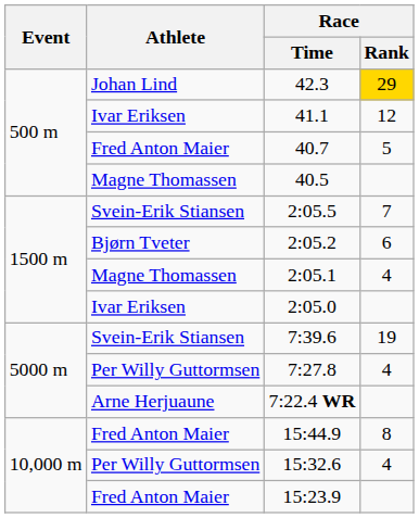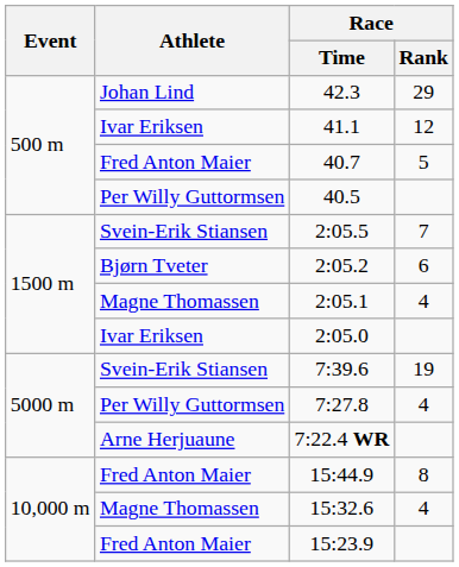 <table class="wikitable" border="1" style="font-size:90%">
 <tr>
 <th rowspan=2>Event</th>
 <th rowspan=2>Athlete</th>
 <th colspan=2>Race</th>
 </tr>
 <tr>
 <th>Time</th>
 <th>Rank</th>
 </tr>
 <tr>
 <td rowspan=4>500 m</td>
 <td><a href='#'>Johan Lind</a></td>
 <td align=center>42.3</td>
-<td align=center style="background: gold;">29</td>
+<td align=center>29</td>
 </tr>
 <tr>
 <td><a href='#'>Ivar Eriksen</a></td>
 <td align=center>41.1</td>
 <td align=center>12</td>
 </tr>
 <tr>
 <td><a href='#'>Fred Anton Maier</a></td>
 <td align=center>40.7</td>
 <td align=center>5</td>
 </tr>
 <tr>
-<td><a href='#'>Magne Thomassen</a></td>
+<td><a href='#'>Per Willy Guttormsen</a></td>
 <td align=center>40.5</td>
 <td align=center></td>
 </tr>
 <tr>
 <td rowspan=4>1500 m</td>
 <td><a href='#'>Svein-Erik Stiansen</a></td>
 <td align=center>2:05.5</td>
 <td align=center>7</td>
 </tr>
 <tr>
 <td><a href='#'>Bjørn Tveter</a></td>
 <td align=center>2:05.2</td>
 <td align=center>6</td>
 </tr>
 <tr>
 <td><a href='#'>Magne Thomassen</a></td>
 <td align=center>2:05.1</td>
 <td align=center>4</td>
 </tr>
 <tr>
 <td><a href='#'>Ivar Eriksen</a></td>
 <td align=center>2:05.0</td>
 <td align=center></td>
 </tr>
 <tr>
 <td rowspan=3>5000 m</td>
 <td><a href='#'>Svein-Erik Stiansen</a></td>
 <td align=center>7:39.6</td>
 <td align=center>19</td>
 </tr>
 <tr>
 <td><a href='#'>Per Willy Guttormsen</a></td>
 <td align=center>7:27.8</td>
 <td align=center>4</td>
 </tr>
 <tr>
 <td><a href='#'>Arne Herjuaune</a></td>
 <td align=center>7:22.4 <strong>WR</strong></td>
 <td align=center></td>
 </tr>
 <tr>
 <td rowspan=3>10,000 m</td>
 <td><a href='#'>Fred Anton Maier</a></td>
 <td align=center>15:44.9</td>
 <td align=center>8</td>
 </tr>
 <tr>
-<td><a href='#'>Per Willy Guttormsen</a></td>
+<td><a href='#'>Magne Thomassen</a></td>
 <td align=center>15:32.6</td>
 <td align=center>4</td>
 </tr>
 <tr>
 <td><a href='#'>Fred Anton Maier</a></td>
 <td align=center>15:23.9</td>
 <td align=center></td>
 </tr>
 </table>
